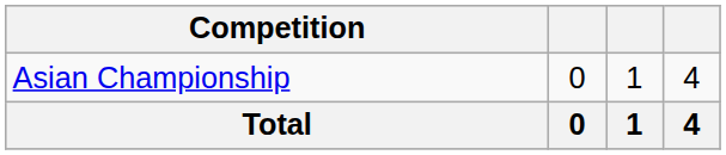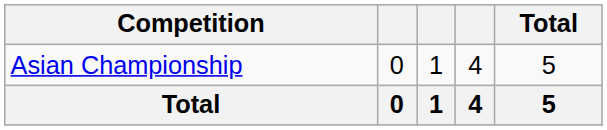 <table class="wikitable" width=30% style="text-align:center;">
 <tr>
 <th>Competition</th>
 <th></th>
 <th></th>
 <th></th>
+<th>Total</th>
 </tr>
 <tr>
 <td align=left><a href='#'>Asian Championship</a></td>
 <td>0</td>
 <td>1</td>
 <td>4</td>
+<td>5</td>
 </tr>
 <tr>
 <th>Total</th>
 <th>0</th>
 <th>1</th>
 <th>4</th>
+<th>5</th>
 </tr>
 </table>
